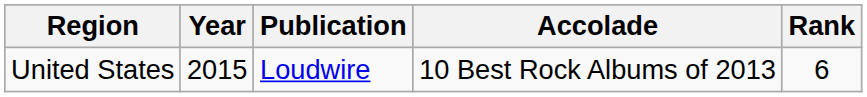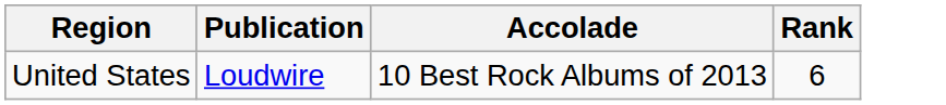 <table class="wikitable">
 <tr>
 <th>Region</th>
-<th>Year</th>
 <th>Publication</th>
 <th>Accolade</th>
 <th>Rank</th>
 </tr>
 <tr>
 <td>United States</td>
-<td>2015</td>
 <td><a href='#'>Loudwire</a></td>
 <td>10 Best Rock Albums of 2013</td>
 <td align="center">6</td>
 </tr>
 </table>
